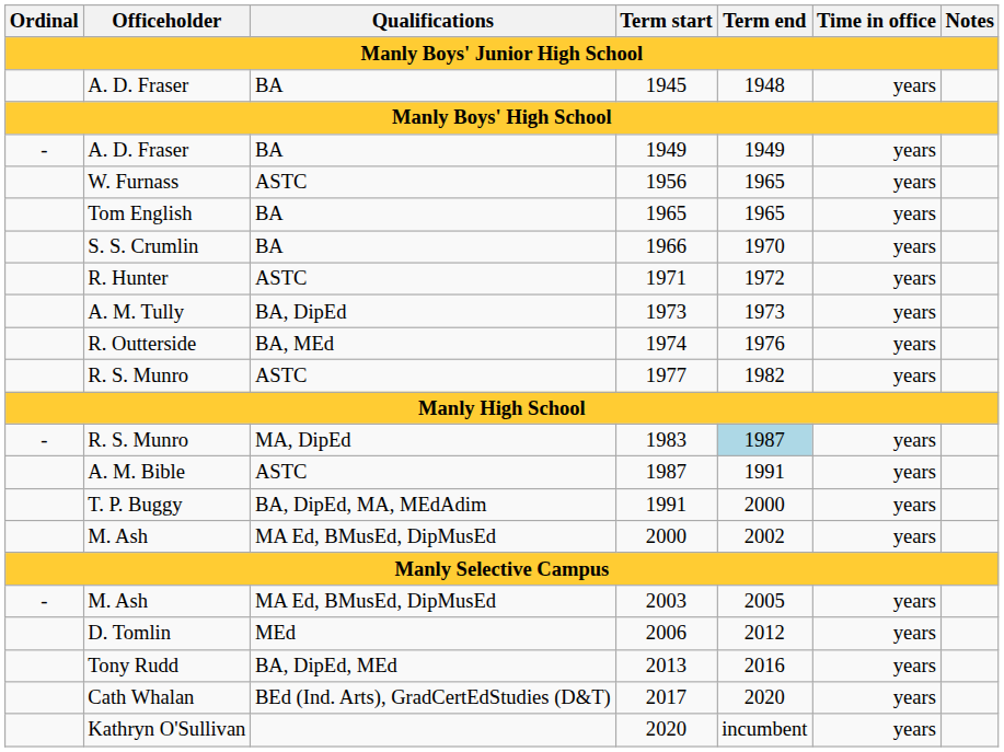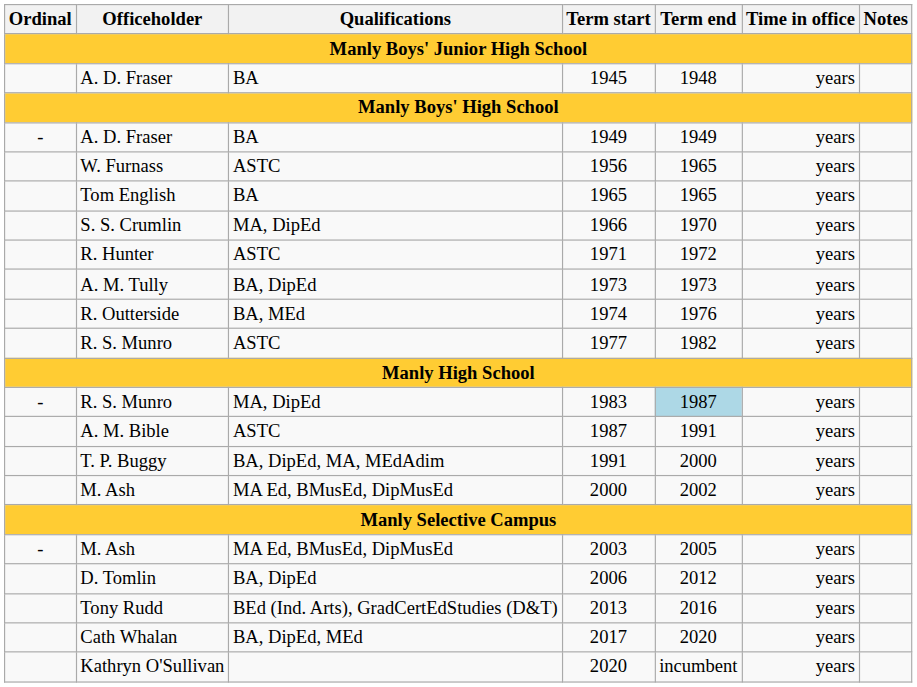 <table class="wikitable sortable">
 <tr>
 <th>Ordinal</th>
 <th>Officeholder</th>
 <th>Qualifications</th>
 <th>Term start</th>
 <th>Term end</th>
 <th>Time in office</th>
 <th>Notes</th>
 </tr>
 <tr>
 <td colspan=7 bgcolor="#ffcc33" align=center><strong>Manly Boys' Junior High School</strong></td>
 </tr>
 <tr>
 <td align=center></td>
 <td>A. D. Fraser</td>
 <td>BA</td>
 <td align=center>1945</td>
 <td align=center>1948</td>
 <td align=right> years</td>
 <td></td>
 </tr>
 <tr>
 <td colspan=7 bgcolor="#ffcc33" align=center><strong>Manly Boys' High School</strong></td>
 </tr>
 <tr>
 <td align=center>-</td>
 <td>A. D. Fraser</td>
 <td>BA</td>
 <td align=center>1949</td>
 <td align=center>1949</td>
 <td align=right> years</td>
 <td></td>
 </tr>
 <tr>
 <td align=center></td>
 <td>W. Furnass</td>
 <td>ASTC</td>
 <td align=center>1956</td>
 <td align=center>1965</td>
 <td align=right> years</td>
 <td></td>
 </tr>
 <tr>
 <td align=center></td>
 <td>Tom English</td>
 <td>BA</td>
 <td align=center>1965</td>
 <td align=center>1965</td>
 <td align=right> years</td>
 <td></td>
 </tr>
 <tr>
 <td align=center></td>
 <td>S. S. Crumlin</td>
-<td>BA</td>
+<td>MA, DipEd</td>
 <td align=center>1966</td>
 <td align=center>1970</td>
 <td align=right> years</td>
 <td></td>
 </tr>
 <tr>
 <td align=center></td>
 <td>R. Hunter</td>
 <td>ASTC</td>
 <td align=center>1971</td>
 <td align=center>1972</td>
 <td align=right> years</td>
 <td></td>
 </tr>
 <tr>
 <td align=center></td>
 <td>A. M. Tully</td>
 <td>BA, DipEd</td>
 <td align=center>1973</td>
 <td align=center>1973</td>
 <td align=right> years</td>
 <td></td>
 </tr>
 <tr>
 <td align=center></td>
 <td>R. Outterside</td>
 <td>BA, MEd</td>
 <td align=center>1974</td>
 <td align=center>1976</td>
 <td align=right> years</td>
 <td></td>
 </tr>
 <tr>
 <td align=center></td>
 <td>R. S. Munro</td>
 <td>ASTC</td>
 <td align=center>1977</td>
 <td align=center>1982</td>
 <td align=right> years</td>
 <td></td>
 </tr>
 <tr>
 <td colspan=7 bgcolor="#ffcc33" align=center><strong>Manly High School</strong></td>
 </tr>
 <tr>
 <td align=center>-</td>
 <td>R. S. Munro</td>
 <td>MA, DipEd</td>
 <td align=center>1983</td>
 <td align=center style="background: lightblue;">1987</td>
 <td align=right> years</td>
 <td></td>
 </tr>
 <tr>
 <td align=center></td>
 <td>A. M. Bible</td>
 <td>ASTC</td>
 <td align=center>1987</td>
 <td align=center>1991</td>
 <td align=right> years</td>
 <td></td>
 </tr>
 <tr>
 <td align=center></td>
 <td>T. P. Buggy</td>
 <td>BA, DipEd, MA, MEdAdim</td>
 <td align=center>1991</td>
 <td align=center>2000</td>
 <td align=right> years</td>
 <td></td>
 </tr>
 <tr>
 <td align=center></td>
 <td>M. Ash</td>
 <td>MA Ed, BMusEd, DipMusEd</td>
 <td align=center>2000</td>
 <td align=center>2002</td>
 <td align=right> years</td>
 <td></td>
 </tr>
 <tr>
 <td colspan=7 bgcolor="#ffcc33" align=center><strong>Manly Selective Campus</strong></td>
 </tr>
 <tr>
 <td align=center>-</td>
 <td>M. Ash</td>
 <td>MA Ed, BMusEd, DipMusEd</td>
 <td align=center>2003</td>
 <td align=center>2005</td>
 <td align=right> years</td>
 <td></td>
 </tr>
 <tr>
 <td align=center></td>
 <td>D. Tomlin</td>
-<td>MEd</td>
+<td>BA, DipEd</td>
 <td align=center>2006</td>
 <td align=center>2012</td>
 <td align=right> years</td>
 <td></td>
 </tr>
 <tr>
 <td align=center></td>
 <td>Tony Rudd</td>
-<td>BA, DipEd, MEd</td>
+<td>BEd (Ind. Arts), GradCertEdStudies (D&T)</td>
 <td align=center>2013</td>
 <td align=center>2016</td>
 <td align=right> years</td>
 <td></td>
 </tr>
 <tr>
 <td align=center></td>
 <td>Cath Whalan</td>
-<td>BEd (Ind. Arts), GradCertEdStudies (D&T)</td>
+<td>BA, DipEd, MEd</td>
 <td align=center>2017</td>
 <td align=center>2020</td>
 <td align=right> years</td>
 <td></td>
 </tr>
 <tr>
 <td align=center></td>
 <td>Kathryn O'Sullivan</td>
 <td></td>
 <td align=center>2020</td>
 <td align=center>incumbent</td>
 <td align=right> years</td>
 <td></td>
 </tr>
 </table>
